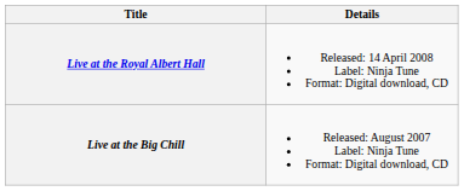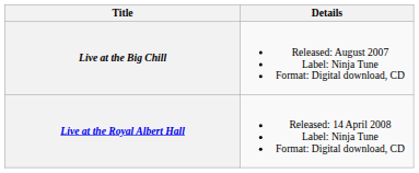 <table class="wikitable plainrowheaders" style="text-align:center;">
 <tr>
 <th scope="col" style="width:22em;">Title</th>
 <th scope="col" style="width:16em;">Details</th>
 </tr>
 <tr>
+<th scope="row"><em>Live at the Big Chill</em></th>
+<td><br><ul><li>Released: August 2007</li><li>Label: Ninja Tune</li><li>Format: Digital download, CD</li></ul></td>
+</tr>
+<tr>
 <th scope="row"><em><a href='#'>Live at the Royal Albert Hall</a></em></th>
 <td><br><ul><li>Released: 14 April 2008</li><li>Label: Ninja Tune</li><li>Format: Digital download, CD</li></ul></td>
 </tr>
-<tr>
-<th scope="row"><em>Live at the Big Chill</em></th>
-<td><br><ul><li>Released: August 2007</li><li>Label: Ninja Tune</li><li>Format: Digital download, CD</li></ul></td>
-</tr>
 </table>
